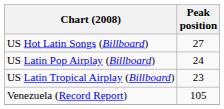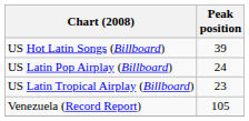 <table class="wikitable">
 <tr>
 <th align="center">Chart (2008)</th>
 <th align="center">Peak<br>position</th>
 </tr>
 <tr>
 <td align="left">US <a href='#'>Hot Latin Songs</a> (<em><a href='#'>Billboard</a></em>)</td>
-<td align="center">27</td>
+<td align="center">39</td>
 </tr>
 <tr>
 <td align="left">US <a href='#'>Latin Pop Airplay</a> (<em><a href='#'>Billboard</a></em>)</td>
 <td align="center">24</td>
 </tr>
 <tr>
 <td align="left">US <a href='#'>Latin Tropical Airplay</a> (<em><a href='#'>Billboard</a></em>)</td>
 <td align="center">23</td>
 </tr>
 <tr>
 <td>Venezuela (<a href='#'>Record Report</a>)</td>
 <td align="center">105</td>
 </tr>
 <tr>
 </tr>
 </table>
